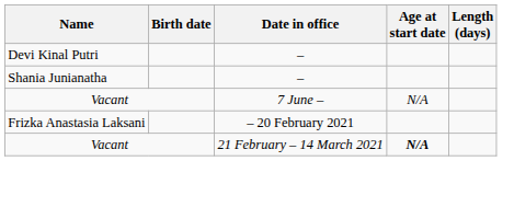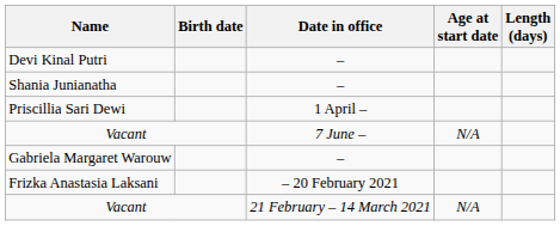 <table class="wikitable sortable" style="font-size:95%;">
 <tr>
 <th>Name</th>
 <th>Birth date</th>
 <th>Date in office</th>
 <th>Age at<br>start date</th>
 <th>Length<br>(days)</th>
 </tr>
 <tr>
 <td>Devi Kinal Putri</td>
 <td style="text-align:left;"></td>
 <td style="text-align:center;"> – </td>
 <td style="text-align:center;"></td>
 <td></td>
 </tr>
 <tr>
 <td>Shania Junianatha</td>
 <td style="text-align:left;"></td>
 <td style="text-align:center;"> – </td>
 <td style="text-align:center;"></td>
 <td></td>
 </tr>
 <tr>
+<td>Priscillia Sari Dewi</td>
+<td style="text-align:left;"></td>
+<td style="text-align:center;">1 April – </td>
+<td style="text-align:center;"></td>
+<td></td>
+</tr>
+<tr>
 <td colspan="2" style="text-align:center;"><em>Vacant</em></td>
 <td style="text-align:center;"><em>7 June – </em></td>
 <td style="text-align:center;"><em>N/A</em></td>
 <td><em></em></td>
+</tr>
+<tr>
+<td>Gabriela Margaret Warouw</td>
+<td style="text-align:left;"></td>
+<td style="text-align:center;"> – </td>
+<td style="text-align:center;"></td>
+<td></td>
 </tr>
 <tr>
 <td>Frizka Anastasia Laksani</td>
 <td style="text-align:left;"></td>
 <td style="text-align:center;"> – 20 February 2021</td>
 <td style="text-align:center;"></td>
 <td></td>
 </tr>
 <tr>
 <td colspan="2" style="text-align:center;"><em>Vacant</em></td>
 <td style="text-align:center;"><em>21 February – 14 March 2021</em></td>
-<td style="text-align:center;"><strong><em>N/A</em></strong></td>
+<td style="text-align:center;"><em>N/A</em></td>
 <td><em></em></td>
 </tr>
 </table>
